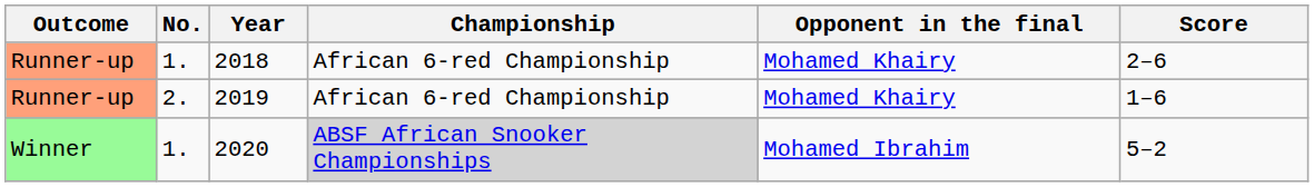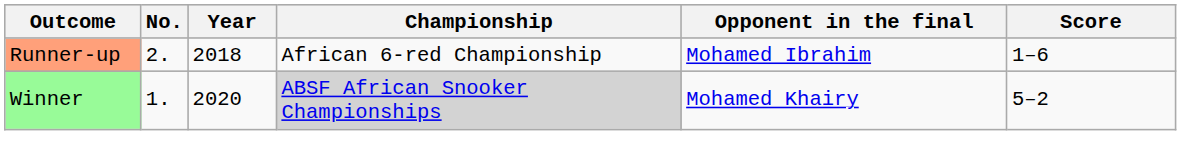 <table class="sortable wikitable">
 <tr>
 <th width="80">Outcome</th>
 <th width="20">No.</th>
 <th width="50">Year</th>
 <th width="250">Championship</th>
 <th width="200">Opponent in the final</th>
 <th width="100">Score</th>
 </tr>
 <tr>
 <td style="background:#ffa07a;">Runner-up</td>
-<td>1.</td>
+<td>2.</td>
 <td>2018</td>
 <td>African 6-red Championship</td>
-<td> <a href='#'>Mohamed Khairy</a></td>
-<td>2–6</td>
-</tr>
-<tr>
-<td style="background:#ffa07a;">Runner-up</td>
-<td>2.</td>
-<td>2019</td>
-<td>African 6-red Championship</td>
-<td> <a href='#'>Mohamed Khairy</a></td>
+<td> <a href='#'>Mohamed Ibrahim</a></td>
 <td>1–6</td>
 </tr>
 <tr>
 <td style="background:#98fb98;">Winner</td>
 <td>1.</td>
 <td>2020</td>
 <td style="background: lightgrey;"><a href='#'>ABSF African Snooker Championships</a></td>
-<td> <a href='#'>Mohamed Ibrahim</a></td>
+<td> <a href='#'>Mohamed Khairy</a></td>
 <td>5–2</td>
 </tr>
 </table>
